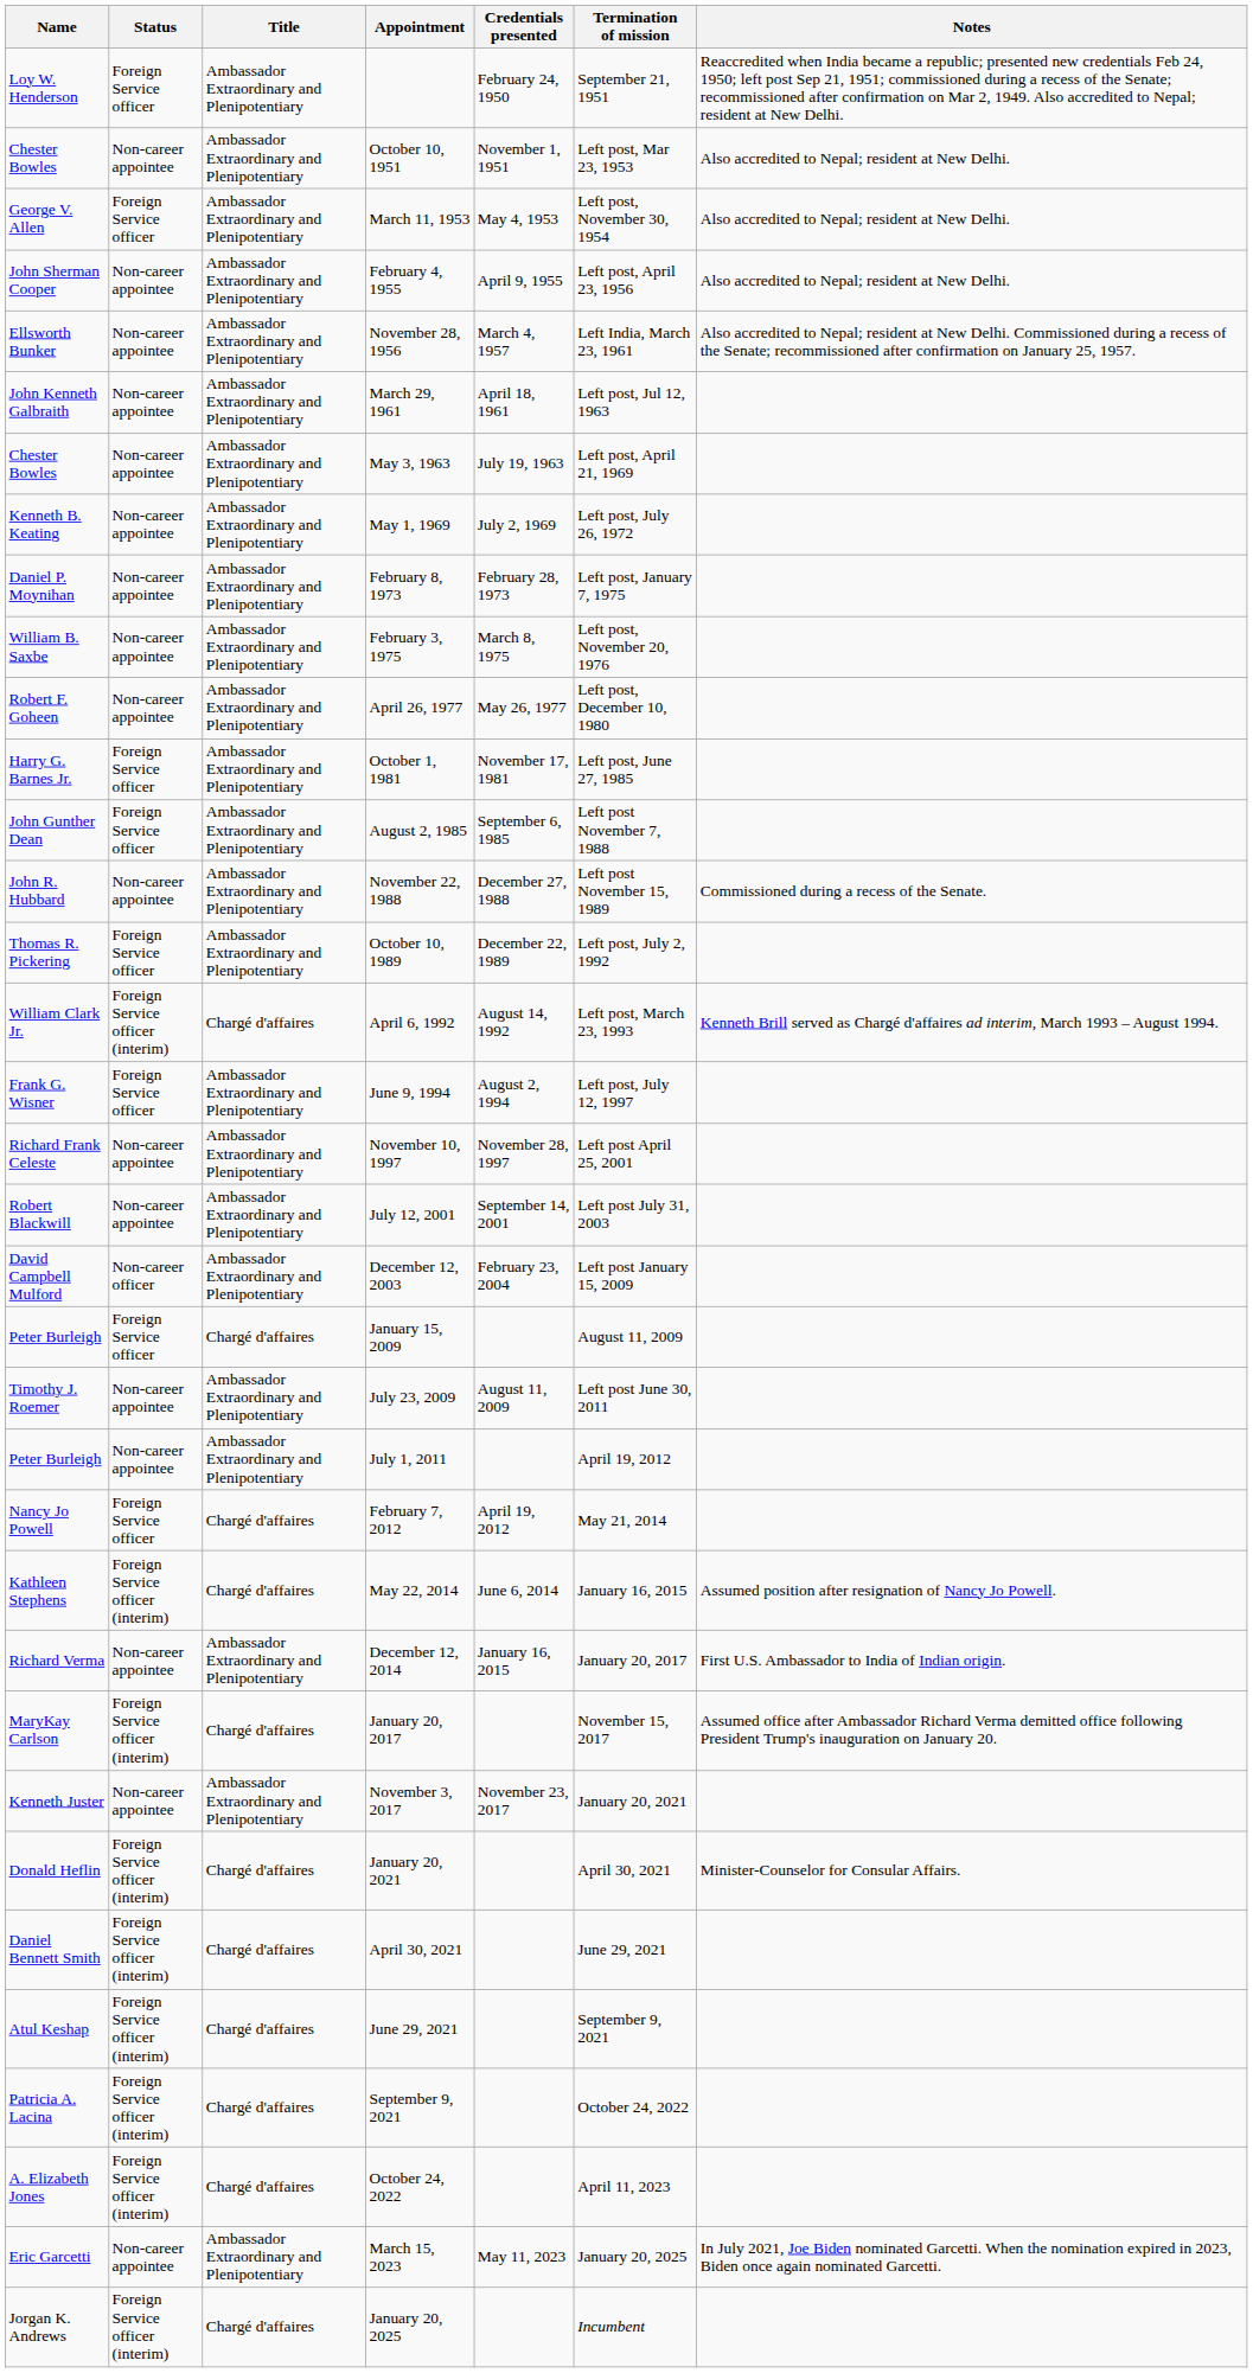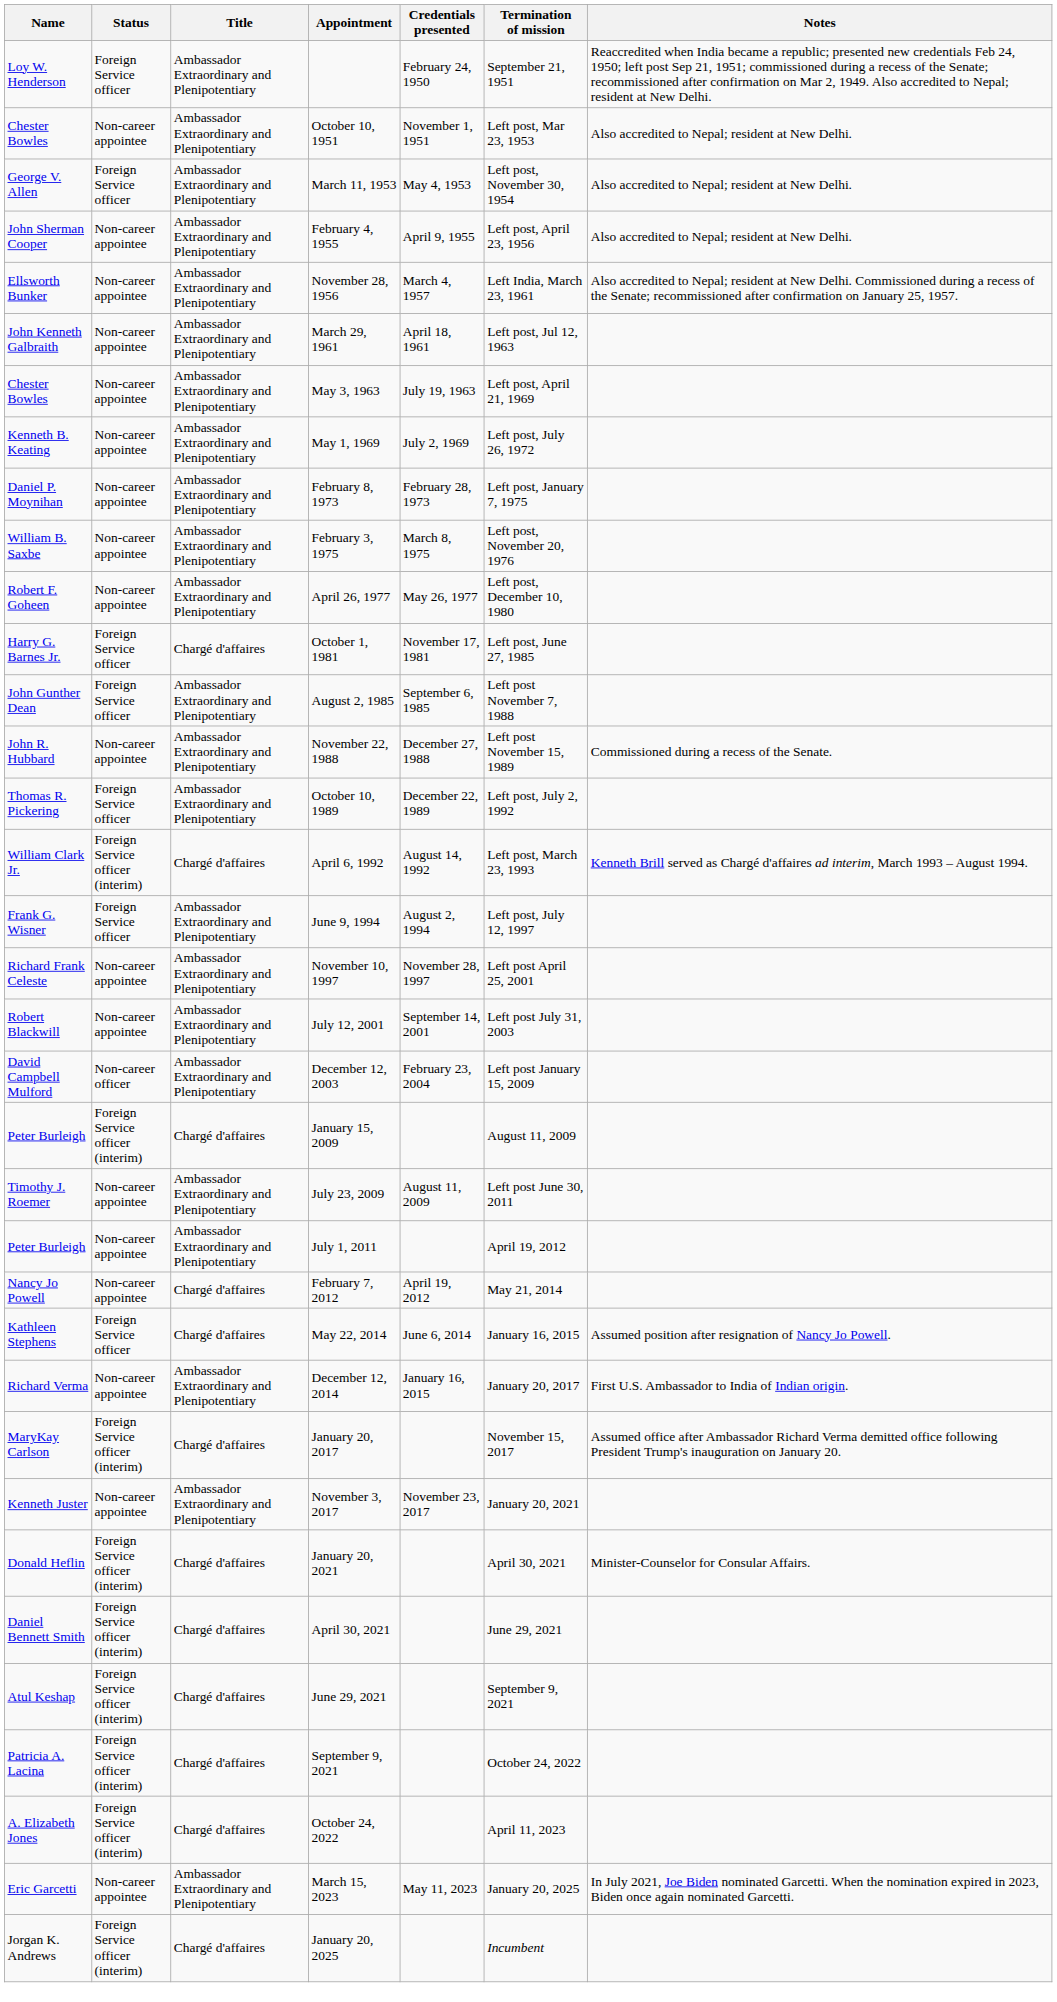 <table class="wikitable">
 <tr>
 <th>Name</th>
 <th>Status</th>
 <th>Title</th>
 <th>Appointment</th>
 <th>Credentials<br>presented</th>
 <th>Termination<br>of mission</th>
 <th>Notes</th>
 </tr>
 <tr>
 <td><a href='#'>Loy W. Henderson</a></td>
 <td>Foreign Service officer</td>
 <td>Ambassador Extraordinary and Plenipotentiary</td>
 <td></td>
 <td>February 24, 1950</td>
 <td>September 21, 1951</td>
 <td>Reaccredited when India became a republic; presented new credentials Feb 24, 1950; left post Sep 21, 1951; commissioned during a recess of the Senate; recommissioned after confirmation on Mar 2, 1949. Also accredited to Nepal; resident at New Delhi.</td>
 </tr>
 <tr>
 <td><a href='#'>Chester Bowles</a></td>
 <td>Non-career appointee</td>
 <td>Ambassador Extraordinary and Plenipotentiary</td>
 <td>October 10, 1951</td>
 <td>November 1, 1951</td>
 <td>Left post, Mar 23, 1953</td>
 <td>Also accredited to Nepal; resident at New Delhi.</td>
 </tr>
 <tr>
 <td><a href='#'>George V. Allen</a></td>
 <td>Foreign Service officer</td>
 <td>Ambassador Extraordinary and Plenipotentiary</td>
 <td>March 11, 1953</td>
 <td>May 4, 1953</td>
 <td>Left post, November 30, 1954</td>
 <td>Also accredited to Nepal; resident at New Delhi.</td>
 </tr>
 <tr>
 <td><a href='#'>John Sherman Cooper</a></td>
 <td>Non-career appointee</td>
 <td>Ambassador Extraordinary and Plenipotentiary</td>
 <td>February 4, 1955</td>
 <td>April 9, 1955</td>
 <td>Left post, April 23, 1956</td>
 <td>Also accredited to Nepal; resident at New Delhi.</td>
 </tr>
 <tr>
 <td><a href='#'>Ellsworth Bunker</a></td>
 <td>Non-career appointee</td>
 <td>Ambassador Extraordinary and Plenipotentiary</td>
 <td>November 28, 1956</td>
 <td>March 4, 1957</td>
 <td>Left India, March 23, 1961</td>
 <td>Also accredited to Nepal; resident at New Delhi. Commissioned during a recess of the Senate; recommissioned after confirmation on January 25, 1957.</td>
 </tr>
 <tr>
 <td><a href='#'>John Kenneth Galbraith</a></td>
 <td>Non-career appointee</td>
 <td>Ambassador Extraordinary and Plenipotentiary</td>
 <td>March 29, 1961</td>
 <td>April 18, 1961</td>
 <td>Left post, Jul 12, 1963</td>
 <td></td>
 </tr>
 <tr>
 <td><a href='#'>Chester Bowles</a></td>
 <td>Non-career appointee</td>
 <td>Ambassador Extraordinary and Plenipotentiary</td>
 <td>May 3, 1963</td>
 <td>July 19, 1963</td>
 <td>Left post, April 21, 1969</td>
 <td></td>
 </tr>
 <tr>
 <td><a href='#'>Kenneth B. Keating</a></td>
 <td>Non-career appointee</td>
 <td>Ambassador Extraordinary and Plenipotentiary</td>
 <td>May 1, 1969</td>
 <td>July 2, 1969</td>
 <td>Left post, July 26, 1972</td>
 <td></td>
 </tr>
 <tr>
 <td><a href='#'>Daniel P. Moynihan</a></td>
 <td>Non-career appointee</td>
 <td>Ambassador Extraordinary and Plenipotentiary</td>
 <td>February 8, 1973</td>
 <td>February 28, 1973</td>
 <td>Left post, January 7, 1975</td>
 <td></td>
 </tr>
 <tr>
 <td><a href='#'>William B. Saxbe</a></td>
 <td>Non-career appointee</td>
 <td>Ambassador Extraordinary and Plenipotentiary</td>
 <td>February 3, 1975</td>
 <td>March 8, 1975</td>
 <td>Left post, November 20, 1976</td>
 <td></td>
 </tr>
 <tr>
 <td><a href='#'>Robert F. Goheen</a></td>
 <td>Non-career appointee</td>
 <td>Ambassador Extraordinary and Plenipotentiary</td>
 <td>April 26, 1977</td>
 <td>May 26, 1977</td>
 <td>Left post, December 10, 1980</td>
 <td></td>
 </tr>
 <tr>
 <td><a href='#'>Harry G. Barnes Jr.</a></td>
 <td>Foreign Service officer</td>
-<td>Ambassador Extraordinary and Plenipotentiary</td>
+<td>Chargé d'affaires</td>
 <td>October 1, 1981</td>
 <td>November 17, 1981</td>
 <td>Left post, June 27, 1985</td>
 <td></td>
 </tr>
 <tr>
 <td><a href='#'>John Gunther Dean</a></td>
 <td>Foreign Service officer</td>
 <td>Ambassador Extraordinary and Plenipotentiary</td>
 <td>August 2, 1985</td>
 <td>September 6, 1985</td>
 <td>Left post November 7, 1988</td>
 <td></td>
 </tr>
 <tr>
 <td><a href='#'>John R. Hubbard</a></td>
 <td>Non-career appointee</td>
 <td>Ambassador Extraordinary and Plenipotentiary</td>
 <td>November 22, 1988</td>
 <td>December 27, 1988</td>
 <td>Left post November 15, 1989</td>
 <td>Commissioned during a recess of the Senate.</td>
 </tr>
 <tr>
 <td><a href='#'>Thomas R. Pickering</a></td>
 <td>Foreign Service officer</td>
 <td>Ambassador Extraordinary and Plenipotentiary</td>
 <td>October 10, 1989</td>
 <td>December 22, 1989</td>
 <td>Left post, July 2, 1992</td>
 <td></td>
 </tr>
 <tr>
 <td><a href='#'>William Clark Jr.</a></td>
 <td>Foreign Service officer <br> (interim)</td>
 <td>Chargé d'affaires</td>
 <td>April 6, 1992</td>
 <td>August 14, 1992</td>
 <td>Left post, March 23, 1993</td>
 <td><a href='#'>Kenneth Brill</a> served as Chargé d'affaires <em>ad interim</em>, March 1993 – August 1994.</td>
 </tr>
 <tr>
 <td><a href='#'>Frank G. Wisner</a></td>
 <td>Foreign Service officer</td>
 <td>Ambassador Extraordinary and Plenipotentiary</td>
 <td>June 9, 1994</td>
 <td>August 2, 1994</td>
 <td>Left post, July 12, 1997</td>
 <td></td>
 </tr>
 <tr>
 <td><a href='#'>Richard Frank Celeste</a></td>
 <td>Non-career appointee</td>
 <td>Ambassador Extraordinary and Plenipotentiary</td>
 <td>November 10, 1997</td>
 <td>November 28, 1997</td>
 <td>Left post April 25, 2001</td>
 <td></td>
 </tr>
 <tr>
 <td><a href='#'>Robert Blackwill</a></td>
 <td>Non-career appointee</td>
 <td>Ambassador Extraordinary and Plenipotentiary</td>
 <td>July 12, 2001</td>
 <td>September 14, 2001</td>
 <td>Left post July 31, 2003</td>
 <td></td>
 </tr>
 <tr>
 <td><a href='#'>David Campbell Mulford</a></td>
 <td>Non-career officer</td>
 <td>Ambassador Extraordinary and Plenipotentiary</td>
 <td>December 12, 2003</td>
 <td>February 23, 2004</td>
 <td>Left post January 15, 2009</td>
 <td></td>
 </tr>
 <tr>
 <td><a href='#'>Peter Burleigh</a></td>
-<td>Foreign Service officer</td>
+<td>Foreign Service officer <br>(interim)</td>
 <td>Chargé d'affaires</td>
 <td>January 15, 2009</td>
 <td></td>
 <td>August 11, 2009</td>
 <td></td>
 </tr>
 <tr>
 <td><a href='#'>Timothy J. Roemer</a></td>
 <td>Non-career appointee</td>
 <td>Ambassador Extraordinary and Plenipotentiary</td>
 <td>July 23, 2009</td>
 <td>August 11, 2009</td>
 <td>Left post June 30, 2011</td>
 <td></td>
 </tr>
 <tr>
 <td><a href='#'>Peter Burleigh</a></td>
 <td>Non-career appointee</td>
 <td>Ambassador Extraordinary and Plenipotentiary</td>
 <td>July 1, 2011</td>
 <td></td>
 <td>April 19, 2012</td>
 <td></td>
 </tr>
 <tr>
 <td><a href='#'>Nancy Jo Powell</a></td>
-<td>Foreign Service officer</td>
+<td>Non-career appointee</td>
 <td>Chargé d'affaires</td>
 <td>February 7, 2012</td>
 <td>April 19, 2012</td>
 <td>May 21, 2014</td>
 <td></td>
 </tr>
 <tr>
 <td><a href='#'>Kathleen Stephens</a></td>
-<td>Foreign Service officer <br>(interim)</td>
+<td>Foreign Service officer</td>
 <td>Chargé d'affaires</td>
 <td>May 22, 2014</td>
 <td>June 6, 2014</td>
 <td>January 16, 2015</td>
 <td>Assumed position after resignation of <a href='#'>Nancy Jo Powell</a>.</td>
 </tr>
 <tr>
 <td><a href='#'>Richard Verma</a></td>
 <td>Non-career appointee</td>
 <td>Ambassador Extraordinary and Plenipotentiary</td>
 <td>December 12, 2014</td>
 <td>January 16, 2015</td>
 <td>January 20, 2017</td>
 <td>First U.S. Ambassador to India of <a href='#'>Indian origin</a>.</td>
 </tr>
 <tr>
 <td><a href='#'>MaryKay Carlson</a></td>
 <td>Foreign Service officer <br> (interim)</td>
 <td>Chargé d'affaires</td>
 <td>January 20, 2017</td>
 <td></td>
 <td>November 15, 2017</td>
 <td>Assumed office after Ambassador Richard Verma demitted office following President Trump's inauguration on January 20.</td>
 </tr>
 <tr>
 <td><a href='#'>Kenneth Juster</a></td>
 <td>Non-career appointee</td>
 <td>Ambassador Extraordinary and Plenipotentiary</td>
 <td>November 3, 2017</td>
 <td>November 23, 2017</td>
 <td>January 20, 2021</td>
 <td></td>
 </tr>
 <tr>
 <td><a href='#'>Donald Heflin</a></td>
 <td>Foreign Service officer <br> (interim)</td>
 <td>Chargé d'affaires</td>
 <td>January 20, 2021</td>
 <td></td>
 <td>April 30, 2021</td>
 <td>Minister-Counselor for Consular Affairs.</td>
 </tr>
 <tr>
 <td><a href='#'>Daniel Bennett Smith</a></td>
 <td>Foreign Service officer <br> (interim)</td>
 <td>Chargé d'affaires</td>
 <td>April 30, 2021</td>
 <td></td>
 <td>June 29, 2021</td>
 <td></td>
 </tr>
 <tr>
 <td><a href='#'>Atul Keshap</a></td>
 <td>Foreign Service officer <br> (interim)</td>
 <td>Chargé d'affaires</td>
 <td>June 29, 2021</td>
 <td></td>
 <td>September 9, 2021</td>
 <td></td>
 </tr>
 <tr>
 <td><a href='#'>Patricia A. Lacina</a></td>
 <td>Foreign Service officer <br> (interim)</td>
 <td>Chargé d'affaires</td>
 <td>September 9, 2021</td>
 <td></td>
 <td>October 24, 2022</td>
 <td></td>
 </tr>
 <tr>
 <td><a href='#'>A. Elizabeth Jones</a></td>
 <td>Foreign Service officer <br> (interim)</td>
 <td>Chargé d'affaires</td>
 <td>October 24, 2022</td>
 <td></td>
 <td>April 11, 2023</td>
 <td></td>
 </tr>
 <tr>
 <td><a href='#'>Eric Garcetti</a></td>
 <td>Non-career appointee</td>
 <td>Ambassador Extraordinary and Plenipotentiary</td>
 <td>March 15, 2023</td>
 <td>May 11, 2023</td>
 <td>January 20, 2025</td>
 <td>In July 2021, <a href='#'>Joe Biden</a> nominated Garcetti. When the nomination expired in 2023, Biden once again nominated Garcetti.</td>
 </tr>
 <tr>
 <td>Jorgan K. Andrews</td>
 <td>Foreign Service officer <br> (interim)</td>
 <td>Chargé d'affaires</td>
 <td>January 20, 2025</td>
 <td></td>
 <td><em>Incumbent</em></td>
 <td></td>
 </tr>
 </table>
